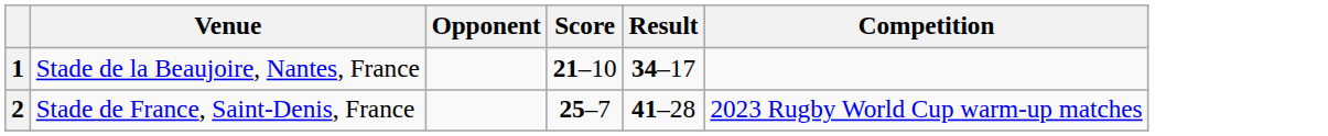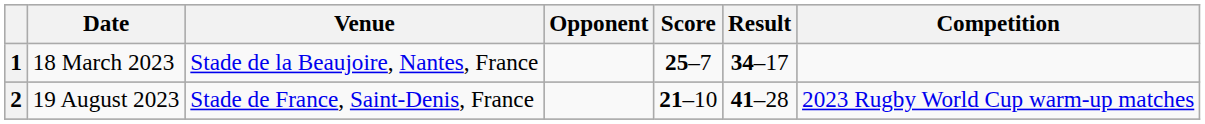 <table class="wikitable plainrowheaders" style="font-size:90%;">
 <tr>
 <th scope=col></th>
+<th scope=col data-sort-type=date>Date</th>
 <th scope=col>Venue</th>
 <th scope=col>Opponent</th>
 <th scope=col>Score</th>
 <th scope=col>Result</th>
 <th scope=col>Competition</th>
 </tr>
 <tr>
 <th scope=row>1</th>
+<td>18 March 2023</td>
 <td><a href='#'>Stade de la Beaujoire</a>, <a href='#'>Nantes</a>, France</td>
 <td></td>
-<td align=center><strong>21</strong>–10</td>
+<td align=center><strong>25</strong>–7</td>
 <td align=center><strong>34</strong>–17</td>
 <td></td>
 </tr>
 <tr>
 <th scope=row>2</th>
+<td>19 August 2023</td>
 <td><a href='#'>Stade de France</a>, <a href='#'>Saint-Denis</a>, France</td>
 <td></td>
-<td align=center><strong>25</strong>–7</td>
+<td align=center><strong>21</strong>–10</td>
 <td align=center><strong>41</strong>–28</td>
 <td><a href='#'>2023 Rugby World Cup warm-up matches</a></td>
 </tr>
 </table>
